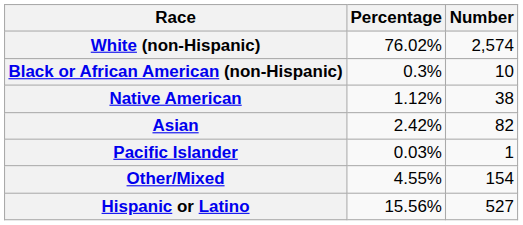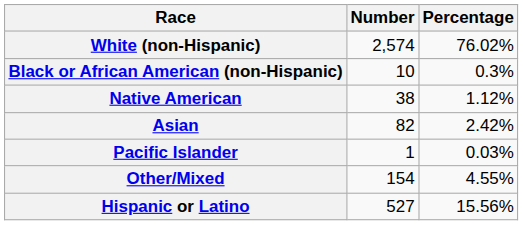 <table class="wikitable" style="text-align:right">
 <tr>
 <th scope="col">Race</th>
+<th scope="col">Number</th>
 <th scope="col">Percentage</th>
-<th scope="col">Number</th>
 </tr>
 <tr>
 <th scope="row"><a href='#'>White</a> (non-Hispanic)</th>
+<td>2,574</td>
 <td>76.02%</td>
-<td>2,574</td>
 </tr>
 <tr>
 <th scope="row"><a href='#'>Black or African American</a> (non-Hispanic)</th>
+<td>10</td>
 <td>0.3%</td>
-<td>10</td>
 </tr>
 <tr>
 <th scope="row"><a href='#'>Native American</a></th>
+<td>38</td>
 <td>1.12%</td>
-<td>38</td>
 </tr>
 <tr>
 <th scope="row"><a href='#'>Asian</a></th>
+<td>82</td>
 <td>2.42%</td>
-<td>82</td>
 </tr>
 <tr>
 <th scope="row"><a href='#'>Pacific Islander</a></th>
+<td>1</td>
 <td>0.03%</td>
-<td>1</td>
 </tr>
 <tr>
 <th scope="row"><a href='#'>Other/Mixed</a></th>
+<td>154</td>
 <td>4.55%</td>
-<td>154</td>
 </tr>
 <tr>
 <th scope="row"><a href='#'>Hispanic</a> or <a href='#'>Latino</a></th>
+<td>527</td>
 <td>15.56%</td>
-<td>527</td>
 </tr>
 </table>
